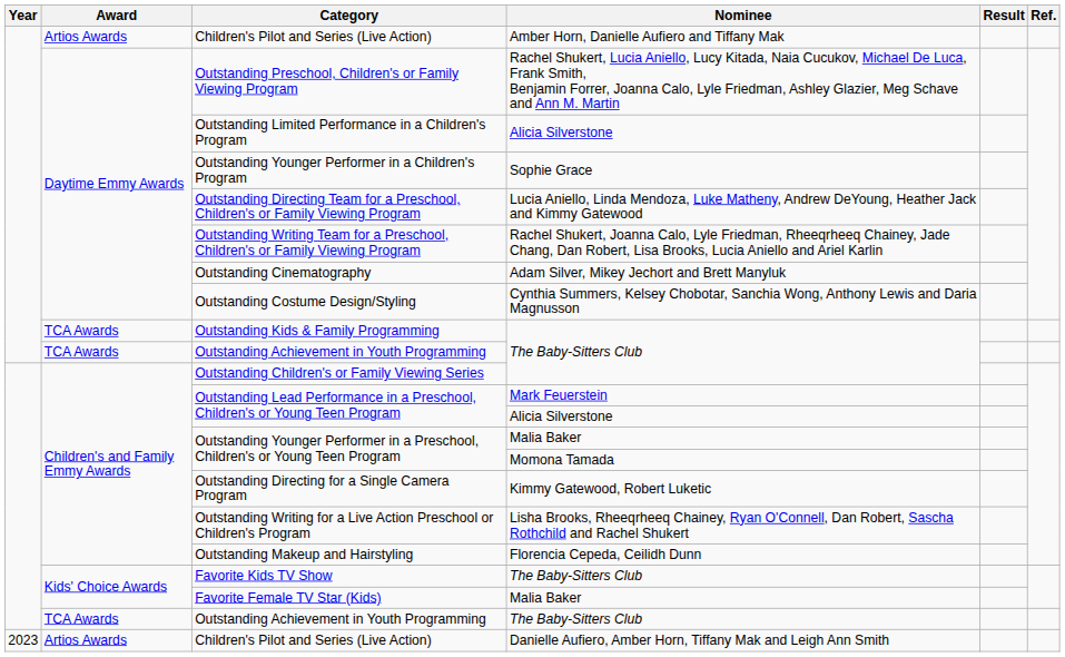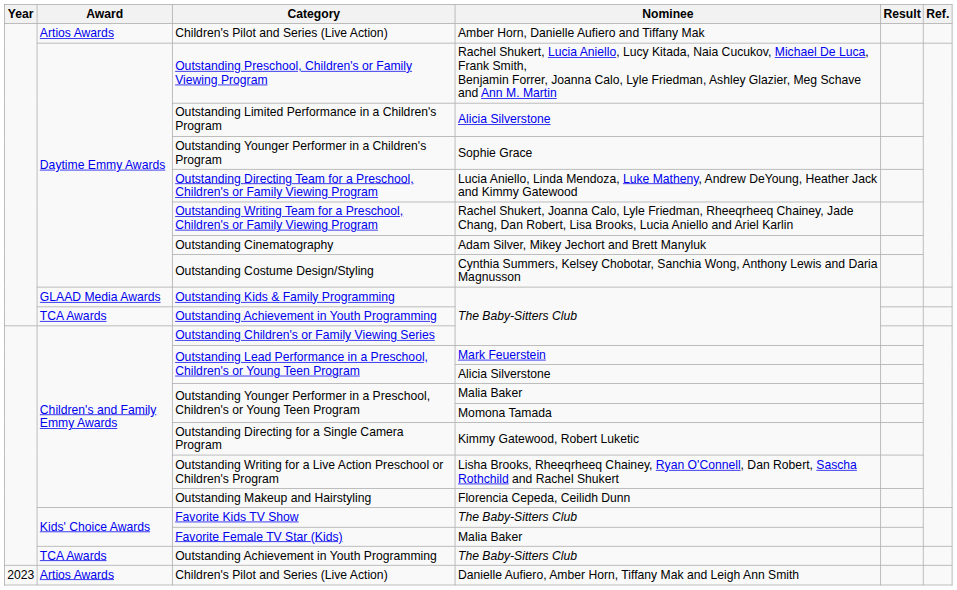 <table class="wikitable plainrowheaders">
 <tr>
 <th>Year</th>
 <th>Award</th>
 <th>Category</th>
 <th>Nominee</th>
 <th>Result</th>
 <th>Ref.</th>
 </tr>
 <tr>
 <td rowspan="10"></td>
 <td><a href='#'>Artios Awards</a></td>
 <td>Children's Pilot and Series (Live Action)</td>
 <td>Amber Horn, Danielle Aufiero and Tiffany Mak</td>
 <td></td>
 <td align="center"></td>
 </tr>
 <tr>
 <td rowspan="7"><a href='#'>Daytime Emmy Awards</a></td>
 <td><a href='#'> Outstanding Preschool, Children's or Family Viewing Program</a></td>
 <td>Rachel Shukert, <a href='#'>Lucia Aniello</a>, Lucy Kitada, Naia Cucukov, <a href='#'>Michael De Luca</a>, Frank Smith, <br> Benjamin Forrer, Joanna Calo, Lyle Friedman, Ashley Glazier, Meg Schave and <a href='#'>Ann M. Martin</a></td>
 <td></td>
 <td rowspan="7" align="center"> <br> </td>
 </tr>
 <tr>
 <td>Outstanding Limited Performance in a Children's Program</td>
 <td><a href='#'>Alicia Silverstone</a></td>
 <td></td>
 </tr>
 <tr>
 <td>Outstanding Younger Performer in a Children's Program</td>
 <td>Sophie Grace</td>
 <td></td>
 </tr>
 <tr>
 <td><a href='#'>Outstanding Directing Team for a Preschool, Children's or Family Viewing Program</a></td>
 <td>Lucia Aniello, Linda Mendoza, <a href='#'>Luke Matheny</a>, Andrew DeYoung, Heather Jack and Kimmy Gatewood</td>
 <td></td>
 </tr>
 <tr>
 <td><a href='#'>Outstanding Writing Team for a Preschool, Children's or Family Viewing Program</a></td>
 <td>Rachel Shukert, Joanna Calo, Lyle Friedman, Rheeqrheeq Chainey, Jade Chang, Dan Robert, Lisa Brooks, Lucia Aniello and Ariel Karlin</td>
 <td></td>
 </tr>
 <tr>
 <td>Outstanding Cinematography</td>
 <td>Adam Silver, Mikey Jechort and Brett Manyluk</td>
 <td></td>
 </tr>
 <tr>
 <td>Outstanding Costume Design/Styling</td>
 <td>Cynthia Summers, Kelsey Chobotar, Sanchia Wong, Anthony Lewis and Daria Magnusson</td>
 <td></td>
 </tr>
 <tr>
-<td><a href='#'>TCA Awards</a></td>
+<td><a href='#'>GLAAD Media Awards</a></td>
 <td><a href='#'>Outstanding Kids & Family Programming</a></td>
 <td rowspan="3"><em>The Baby-Sitters Club</em></td>
 <td></td>
 <td align="center"></td>
 </tr>
 <tr>
 <td><a href='#'>TCA Awards</a></td>
 <td><a href='#'>Outstanding Achievement in Youth Programming</a></td>
 <td></td>
 <td align="center"></td>
 </tr>
 <tr>
 <td rowspan="11"></td>
 <td rowspan="8"><a href='#'>Children's and Family Emmy Awards</a></td>
 <td><a href='#'>Outstanding Children's or Family Viewing Series</a></td>
 <td></td>
 <td rowspan="8" align="center"></td>
 </tr>
 <tr>
 <td rowspan="2"><a href='#'>Outstanding Lead Performance in a Preschool, Children's or Young Teen Program</a></td>
 <td><a href='#'>Mark Feuerstein</a></td>
 <td></td>
 </tr>
 <tr>
 <td>Alicia Silverstone</td>
 <td></td>
 </tr>
 <tr>
 <td rowspan="2">Outstanding Younger Performer in a Preschool, Children's or Young Teen Program</td>
 <td>Malia Baker</td>
 <td></td>
 </tr>
 <tr>
 <td>Momona Tamada</td>
 <td></td>
 </tr>
 <tr>
 <td>Outstanding Directing for a Single Camera Program</td>
 <td>Kimmy Gatewood, Robert Luketic</td>
 <td></td>
 </tr>
 <tr>
 <td>Outstanding Writing for a Live Action Preschool or Children's Program</td>
 <td>Lisha Brooks, Rheeqrheeq Chainey, <a href='#'>Ryan O'Connell</a>, Dan Robert, <a href='#'>Sascha Rothchild</a> and Rachel Shukert</td>
 <td></td>
 </tr>
 <tr>
 <td>Outstanding Makeup and Hairstyling</td>
 <td>Florencia Cepeda, Ceilidh Dunn</td>
 <td></td>
 </tr>
 <tr>
 <td rowspan="2"><a href='#'>Kids' Choice Awards</a></td>
 <td><a href='#'>Favorite Kids TV Show</a></td>
 <td><em>The Baby-Sitters Club</em></td>
 <td></td>
 <td rowspan="2" align="center"></td>
 </tr>
 <tr>
 <td><a href='#'>Favorite Female TV Star (Kids)</a></td>
 <td>Malia Baker</td>
 <td></td>
 </tr>
 <tr>
 <td><a href='#'>TCA Awards</a></td>
 <td>Outstanding Achievement in Youth Programming</td>
 <td><em>The Baby-Sitters Club</em></td>
 <td></td>
 <td align="center"></td>
 </tr>
 <tr>
 <td>2023</td>
 <td><a href='#'>Artios Awards</a></td>
 <td>Children's Pilot and Series (Live Action)</td>
 <td>Danielle Aufiero, Amber Horn, Tiffany Mak and Leigh Ann Smith</td>
 <td></td>
 <td align="center"></td>
 </tr>
 </table>
